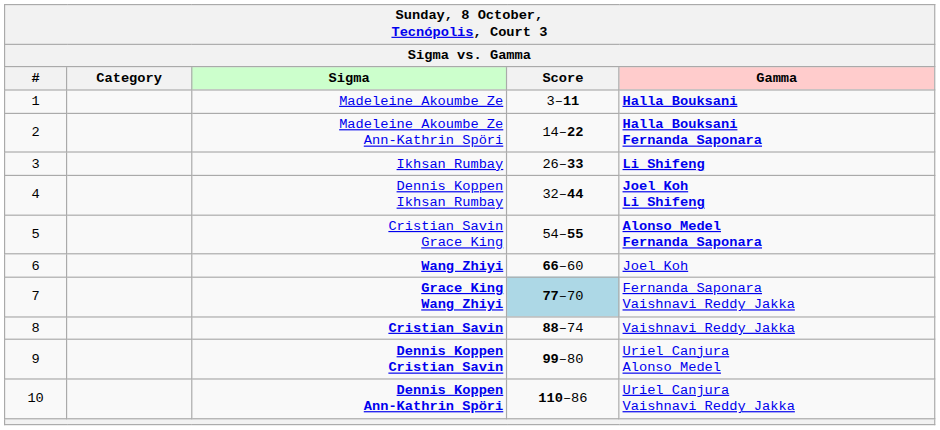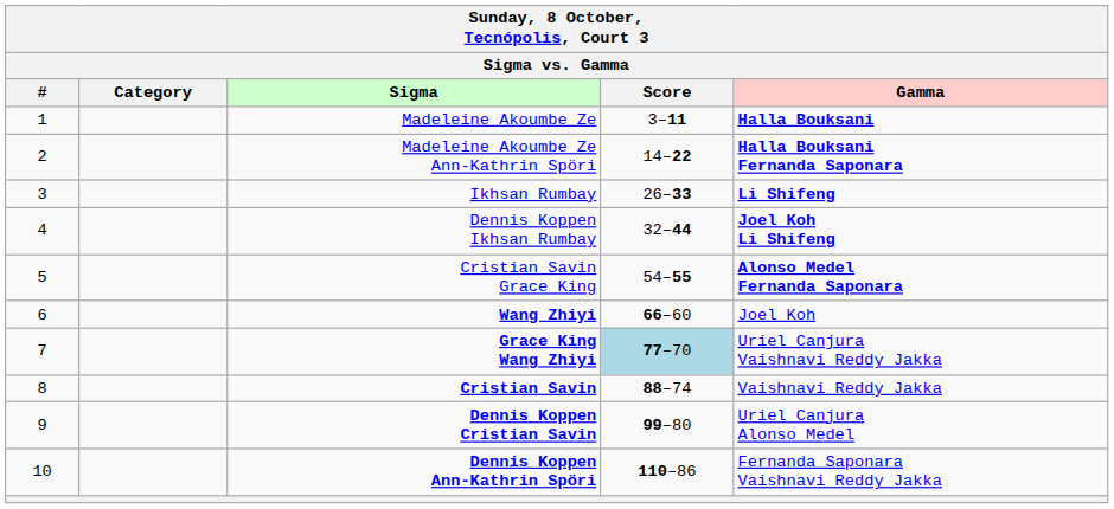 <table class="collapse wikitable" style="font-size:90%; text-align:center" width="90%">
 <tr>
 <th colspan="5">Sunday, 8 October, <br><a href='#'>Tecnópolis</a>, Court 3</th>
 </tr>
 <tr>
 <th colspan="5">Sigma vs. Gamma</th>
 </tr>
 <tr>
 <th width="25">#</th>
 <th width="50">Category</th>
 <th style="background-color:#CCFFCC" width="150">Sigma</th>
 <th width="50">Score<br></th>
 <th style="background-color:#FFCCCC" width="150">Gamma</th>
 </tr>
 <tr>
 <td>1</td>
 <td></td>
 <td align="right"><a href='#'>Madeleine Akoumbe Ze</a> </td>
 <td>3–<strong>11</strong><br></td>
 <td align="left"><strong> <a href='#'>Halla Bouksani</a></strong></td>
 </tr>
 <tr>
 <td>2</td>
 <td></td>
 <td align="right"><a href='#'>Madeleine Akoumbe Ze</a> <br><a href='#'>Ann-Kathrin Spöri</a> </td>
 <td>14–<strong>22</strong><br></td>
 <td align="left"><strong> <a href='#'>Halla Bouksani</a><br> <a href='#'>Fernanda Saponara</a></strong></td>
 </tr>
 <tr>
 <td>3</td>
 <td></td>
 <td align="right"><a href='#'>Ikhsan Rumbay</a> </td>
 <td>26–<strong>33</strong><br></td>
 <td align="left"><strong> <a href='#'>Li Shifeng</a></strong></td>
 </tr>
 <tr>
 <td>4</td>
 <td></td>
 <td align="right"><a href='#'>Dennis Koppen</a> <br><a href='#'>Ikhsan Rumbay</a> </td>
 <td>32–<strong>44</strong><br></td>
 <td align="left"><strong> <a href='#'>Joel Koh</a><br> <a href='#'>Li Shifeng</a></strong></td>
 </tr>
 <tr>
 <td>5</td>
 <td></td>
 <td align="right"><a href='#'>Cristian Savin</a> <br><a href='#'>Grace King</a> </td>
 <td>54–<strong>55</strong><br></td>
 <td align="left"><strong> <a href='#'>Alonso Medel</a><br> <a href='#'>Fernanda Saponara</a></strong></td>
 </tr>
 <tr>
 <td>6</td>
 <td></td>
 <td align="right"><strong><a href='#'>Wang Zhiyi</a> </strong></td>
 <td><strong>66</strong>–60<br></td>
 <td align="left"> <a href='#'>Joel Koh</a></td>
 </tr>
 <tr>
 <td>7</td>
 <td></td>
 <td align="right"><strong><a href='#'>Grace King</a> <br><a href='#'>Wang Zhiyi</a> </strong></td>
 <td style="background: lightblue;"><strong>77</strong>–70<br></td>
-<td align="left"> <a href='#'>Fernanda Saponara</a><br> <a href='#'>Vaishnavi Reddy Jakka</a></td>
+<td align="left"> <a href='#'>Uriel Canjura</a><br> <a href='#'>Vaishnavi Reddy Jakka</a></td>
 </tr>
 <tr>
 <td>8</td>
 <td></td>
 <td align="right"><strong><a href='#'>Cristian Savin</a> </strong></td>
 <td><strong>88</strong>–74<br></td>
 <td align="left"> <a href='#'>Vaishnavi Reddy Jakka</a></td>
 </tr>
 <tr>
 <td>9</td>
 <td></td>
 <td align="right"><strong><a href='#'>Dennis Koppen</a> <br><a href='#'>Cristian Savin</a> </strong></td>
 <td><strong>99</strong>–80<br></td>
 <td align="left"> <a href='#'>Uriel Canjura</a><br> <a href='#'>Alonso Medel</a></td>
 </tr>
 <tr>
 <td>10</td>
 <td></td>
 <td align="right"><strong><a href='#'>Dennis Koppen</a> <br><a href='#'>Ann-Kathrin Spöri</a> </strong></td>
 <td><strong>110</strong>–86<br></td>
-<td align="left"> <a href='#'>Uriel Canjura</a><br> <a href='#'>Vaishnavi Reddy Jakka</a></td>
+<td align="left"> <a href='#'>Fernanda Saponara</a><br> <a href='#'>Vaishnavi Reddy Jakka</a></td>
 </tr>
 <tr>
 <th colspan="5"></th>
 </tr>
 </table>
